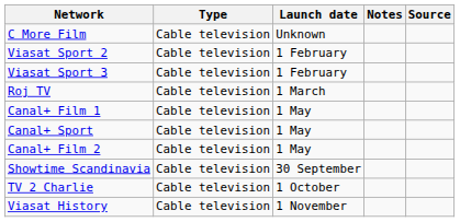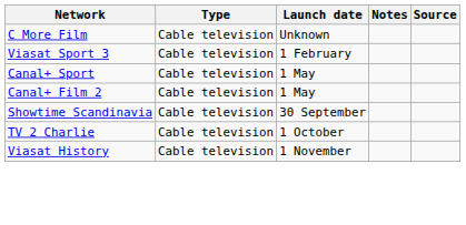 <table class="wikitable sortable">
 <tr>
 <th>Network</th>
 <th>Type</th>
 <th>Launch date</th>
 <th>Notes</th>
 <th>Source</th>
 </tr>
 <tr>
 <td><a href='#'>C More Film</a></td>
 <td>Cable television</td>
 <td>Unknown</td>
 <td></td>
 <td></td>
 </tr>
 <tr>
-<td><a href='#'>Viasat Sport 2</a></td>
-<td>Cable television</td>
-<td>1 February</td>
-<td></td>
-<td></td>
-</tr>
-<tr>
 <td><a href='#'>Viasat Sport 3</a></td>
 <td>Cable television</td>
 <td>1 February</td>
-<td></td>
-<td></td>
-</tr>
-<tr>
-<td><a href='#'>Roj TV</a></td>
-<td>Cable television</td>
-<td>1 March</td>
-<td></td>
-<td></td>
-</tr>
-<tr>
-<td><a href='#'>Canal+ Film 1</a></td>
-<td>Cable television</td>
-<td>1 May</td>
 <td></td>
 <td></td>
 </tr>
 <tr>
 <td><a href='#'>Canal+ Sport</a></td>
 <td>Cable television</td>
 <td>1 May</td>
 <td></td>
 <td></td>
 </tr>
 <tr>
 <td><a href='#'>Canal+ Film 2</a></td>
 <td>Cable television</td>
 <td>1 May</td>
 <td></td>
 <td></td>
 </tr>
 <tr>
 <td><a href='#'>Showtime Scandinavia</a></td>
 <td>Cable television</td>
 <td>30 September</td>
 <td></td>
 <td></td>
 </tr>
 <tr>
 <td><a href='#'>TV 2 Charlie</a></td>
 <td>Cable television</td>
 <td>1 October</td>
 <td></td>
 <td></td>
 </tr>
 <tr>
 <td><a href='#'>Viasat History</a></td>
 <td>Cable television</td>
 <td>1 November</td>
 <td></td>
 <td></td>
 </tr>
 </table>
